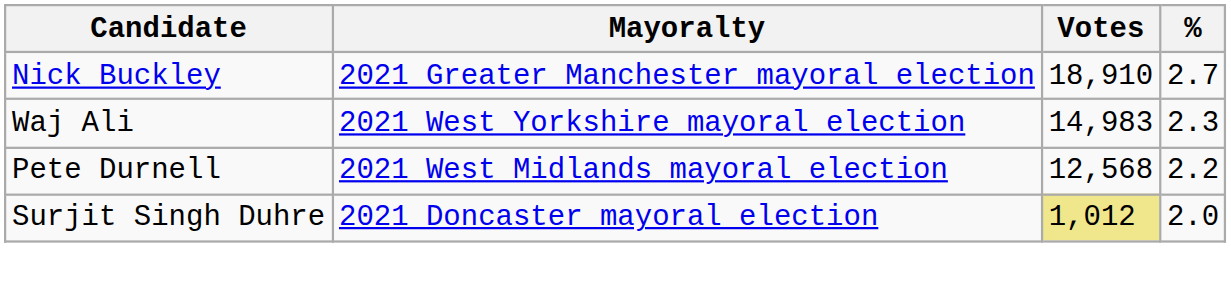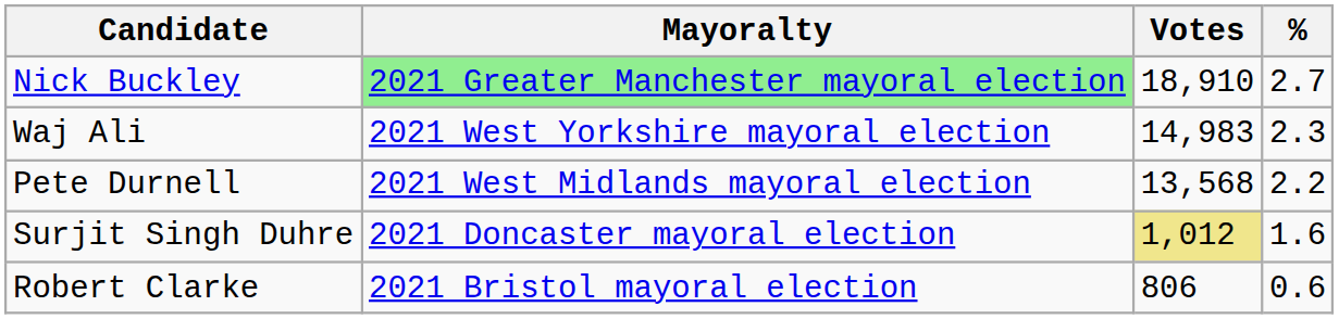 <table class="wikitable">
 <tr>
 <th>Candidate</th>
 <th>Mayoralty</th>
 <th>Votes</th>
 <th>%</th>
 </tr>
 <tr>
 <td><a href='#'>Nick Buckley</a></td>
-<td><a href='#'>2021 Greater Manchester mayoral election</a></td>
+<td style="background: lightgreen;"><a href='#'>2021 Greater Manchester mayoral election</a></td>
 <td>18,910</td>
 <td>2.7</td>
 </tr>
 <tr>
 <td>Waj Ali</td>
 <td><a href='#'>2021 West Yorkshire mayoral election</a></td>
 <td>14,983</td>
 <td>2.3</td>
 </tr>
 <tr>
 <td>Pete Durnell</td>
 <td><a href='#'>2021 West Midlands mayoral election</a></td>
-<td>12,568</td>
+<td>13,568</td>
 <td>2.2</td>
 </tr>
 <tr>
 <td>Surjit Singh Duhre</td>
 <td><a href='#'>2021 Doncaster mayoral election</a></td>
 <td style="background: khaki;">1,012</td>
-<td>2.0</td>
+<td>1.6</td>
+</tr>
+<tr>
+<td>Robert Clarke</td>
+<td><a href='#'>2021 Bristol mayoral election</a></td>
+<td>806</td>
+<td>0.6</td>
 </tr>
 </table>
